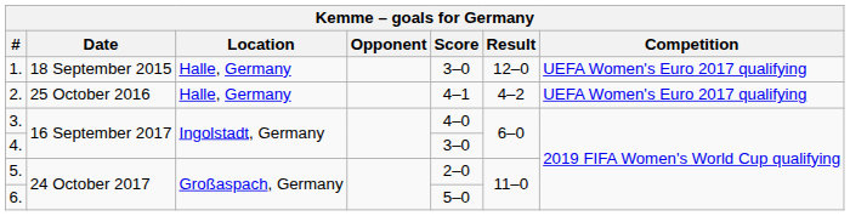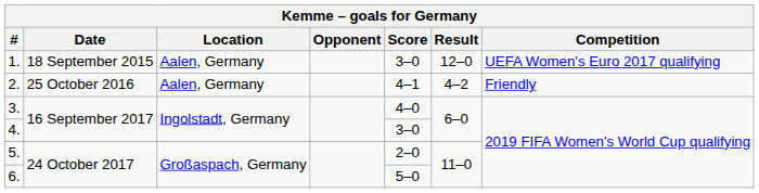 <table class="wikitable">
 <tr>
 <th colspan="7"><strong>Kemme – goals for Germany</strong></th>
 </tr>
 <tr>
 <th>#</th>
 <th>Date</th>
 <th>Location</th>
 <th>Opponent</th>
 <th>Score</th>
 <th>Result</th>
 <th>Competition</th>
 </tr>
 <tr>
 <td align=center>1.</td>
 <td>18 September 2015</td>
-<td><a href='#'>Halle</a>, <a href='#'>Germany</a></td>
+<td><a href='#'>Aalen</a>, Germany</td>
 <td></td>
 <td align=center>3–0</td>
 <td align=center>12–0</td>
 <td><a href='#'>UEFA Women's Euro 2017 qualifying</a></td>
 </tr>
 <tr>
 <td align=center>2.</td>
 <td>25 October 2016</td>
-<td><a href='#'>Halle</a>, <a href='#'>Germany</a></td>
+<td><a href='#'>Aalen</a>, Germany</td>
 <td></td>
 <td align=center>4–1</td>
 <td align=center>4–2</td>
-<td><a href='#'>UEFA Women's Euro 2017 qualifying</a></td>
+<td><a href='#'>Friendly</a></td>
 </tr>
 <tr>
 <td align=center>3.</td>
 <td rowspan=2>16 September 2017</td>
 <td rowspan=2><a href='#'>Ingolstadt</a>, Germany</td>
 <td rowspan=2></td>
 <td align=center>4–0</td>
 <td align=center rowspan=2>6–0</td>
 <td rowspan=4><a href='#'>2019 FIFA Women's World Cup qualifying</a></td>
 </tr>
 <tr>
 <td align=center>4.</td>
 <td align=center>3–0</td>
 </tr>
 <tr>
 <td align=center>5.</td>
 <td rowspan=2>24 October 2017</td>
 <td rowspan=2><a href='#'>Großaspach</a>, Germany</td>
 <td rowspan=2></td>
 <td align=center>2–0</td>
 <td align=center rowspan=2>11–0</td>
 </tr>
 <tr>
 <td align=center>6.</td>
 <td align=center>5–0</td>
 </tr>
 </table>
